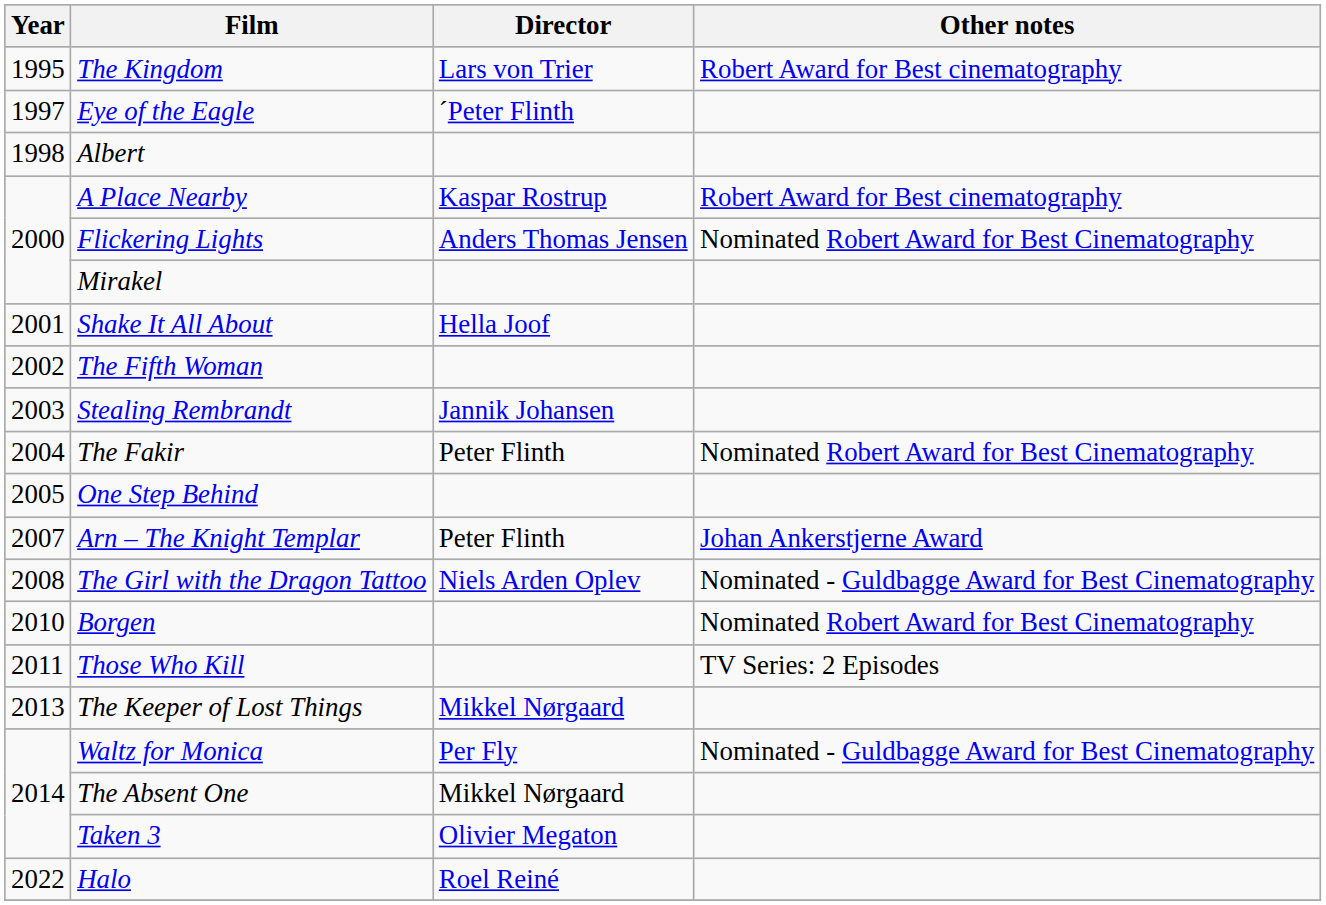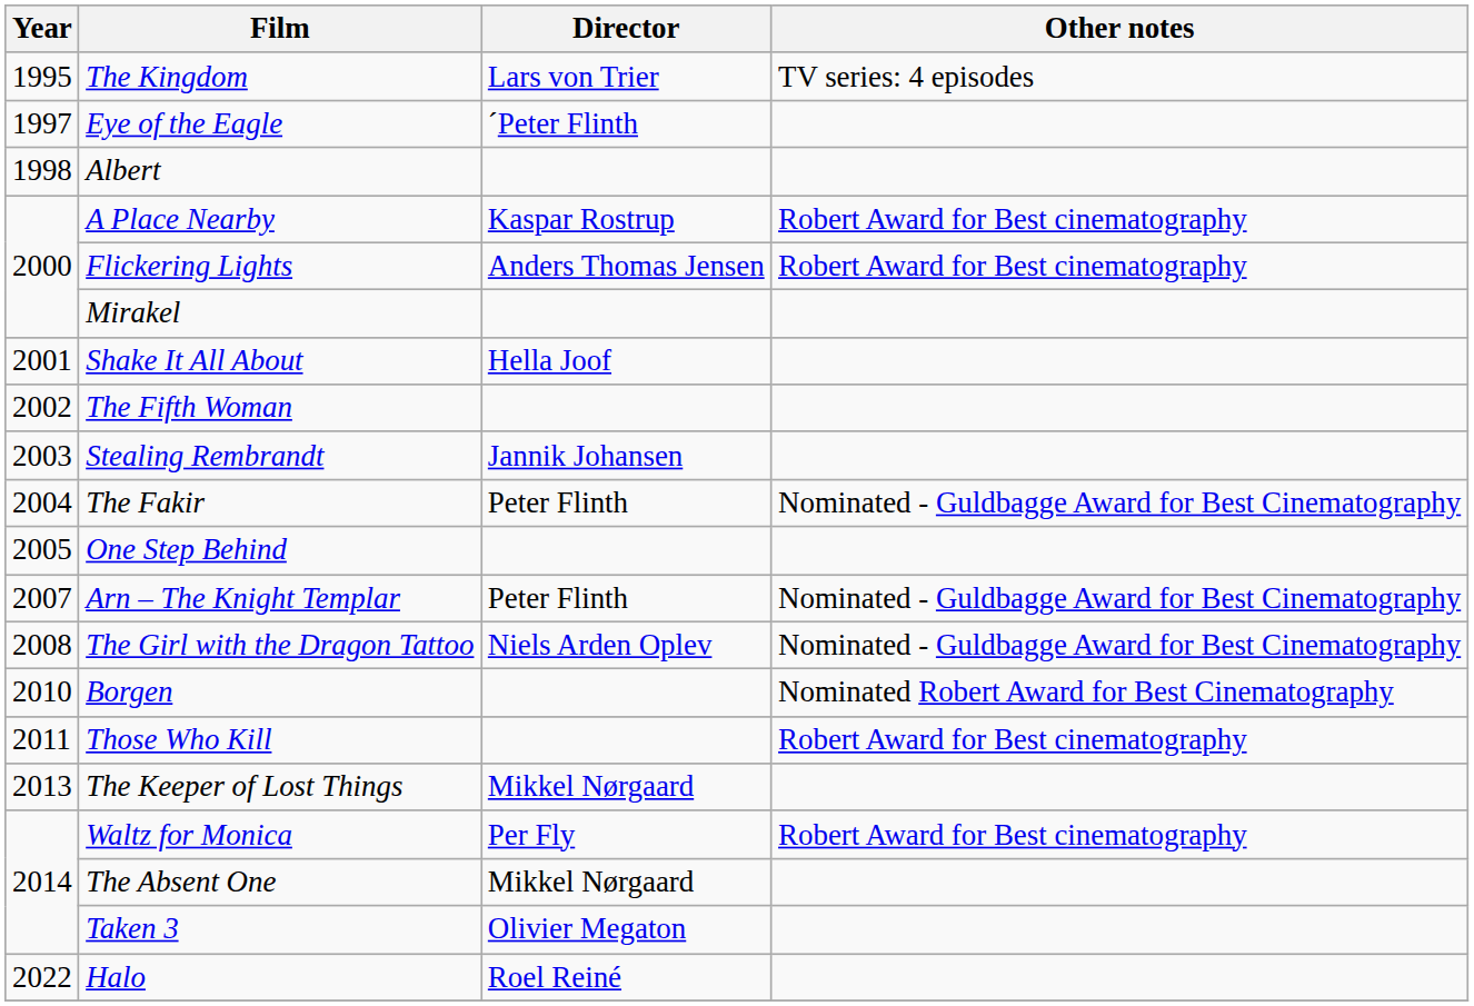 <table class="wikitable">
 <tr>
 <th>Year</th>
 <th>Film</th>
 <th>Director</th>
 <th>Other notes</th>
 </tr>
 <tr>
 <td>1995</td>
 <td><em><a href='#'>The Kingdom</a></em></td>
 <td><a href='#'>Lars von Trier</a></td>
-<td><a href='#'>Robert Award for Best cinematography</a></td>
+<td>TV series: 4 episodes</td>
 </tr>
 <tr>
 <td>1997</td>
 <td><em><a href='#'>Eye of the Eagle</a></em></td>
 <td>´<a href='#'>Peter Flinth</a></td>
 <td></td>
 </tr>
 <tr>
 <td>1998</td>
 <td><em>Albert</em></td>
 <td></td>
 <td></td>
 </tr>
 <tr>
 <td rowspan="3">2000</td>
 <td><em><a href='#'>A Place Nearby</a></em></td>
 <td><a href='#'>Kaspar Rostrup</a></td>
 <td><a href='#'>Robert Award for Best cinematography</a></td>
 </tr>
 <tr>
 <td><em><a href='#'>Flickering Lights</a></em></td>
 <td><a href='#'>Anders Thomas Jensen</a></td>
-<td>Nominated <a href='#'>Robert Award for Best Cinematography</a></td>
+<td><a href='#'>Robert Award for Best cinematography</a></td>
 </tr>
 <tr>
 <td><em>Mirakel</em></td>
 <td></td>
 <td></td>
 </tr>
 <tr>
 <td>2001</td>
 <td><em><a href='#'>Shake It All About</a></em></td>
 <td><a href='#'>Hella Joof</a></td>
 <td></td>
 </tr>
 <tr>
 <td>2002</td>
 <td><em><a href='#'>The Fifth Woman</a></em></td>
 <td></td>
 <td></td>
 </tr>
 <tr>
 <td>2003</td>
 <td><em><a href='#'>Stealing Rembrandt</a></em></td>
 <td><a href='#'>Jannik Johansen</a></td>
 <td></td>
 </tr>
 <tr>
 <td>2004</td>
 <td><em>The Fakir</em></td>
 <td>Peter Flinth</td>
-<td>Nominated <a href='#'>Robert Award for Best Cinematography</a></td>
+<td>Nominated - <a href='#'>Guldbagge Award for Best Cinematography</a></td>
 </tr>
 <tr>
 <td>2005</td>
 <td><em><a href='#'>One Step Behind</a></em></td>
 <td></td>
 <td></td>
 </tr>
 <tr>
 <td>2007</td>
 <td><em><a href='#'>Arn – The Knight Templar</a></em></td>
 <td>Peter Flinth</td>
-<td><a href='#'>Johan Ankerstjerne Award</a></td>
+<td>Nominated - <a href='#'>Guldbagge Award for Best Cinematography</a></td>
 </tr>
 <tr>
 <td>2008</td>
 <td><em><a href='#'>The Girl with the Dragon Tattoo</a></em></td>
 <td><a href='#'>Niels Arden Oplev</a></td>
 <td>Nominated - <a href='#'>Guldbagge Award for Best Cinematography</a></td>
 </tr>
 <tr>
 <td>2010</td>
 <td><em><a href='#'>Borgen</a></em></td>
 <td></td>
 <td>Nominated <a href='#'>Robert Award for Best Cinematography</a></td>
 </tr>
 <tr>
 <td>2011</td>
 <td><em><a href='#'>Those Who Kill</a></em></td>
 <td></td>
-<td>TV Series: 2 Episodes</td>
+<td><a href='#'>Robert Award for Best cinematography</a></td>
 </tr>
 <tr>
 <td>2013</td>
 <td><em>The Keeper of Lost Things</em></td>
 <td><a href='#'>Mikkel Nørgaard</a></td>
 <td></td>
 </tr>
 <tr>
 <td rowspan="3">2014</td>
 <td><em><a href='#'>Waltz for Monica</a></em></td>
 <td><a href='#'>Per Fly</a></td>
-<td>Nominated - <a href='#'>Guldbagge Award for Best Cinematography</a></td>
+<td><a href='#'>Robert Award for Best cinematography</a></td>
 </tr>
 <tr>
 <td><em>The Absent One</em></td>
 <td>Mikkel Nørgaard</td>
 <td></td>
 </tr>
 <tr>
 <td><em><a href='#'>Taken 3</a></em></td>
 <td><a href='#'>Olivier Megaton</a></td>
 <td></td>
 </tr>
 <tr>
 <td>2022</td>
 <td><em><a href='#'>Halo</a></em></td>
 <td><a href='#'>Roel Reiné</a></td>
 <td></td>
 </tr>
 <tr>
 </tr>
 </table>
